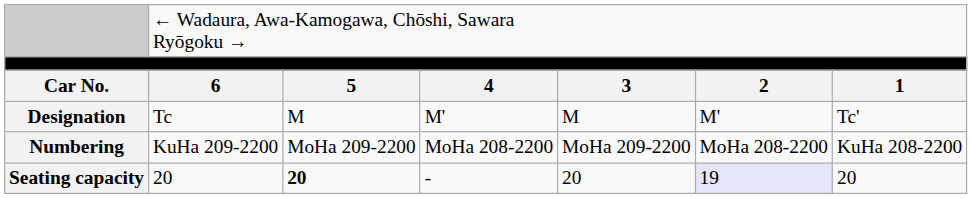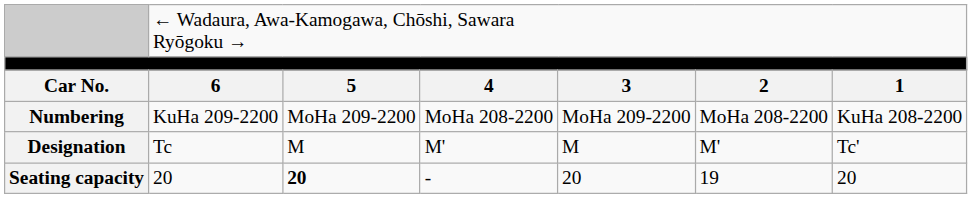 <table class="wikitable">
 <tr>
 <td style="background-color:#ccc;"> </td>
 <td colspan="6"><div>← Wadaura, Awa-Kamogawa, Chōshi, Sawara</div><div>Ryōgoku →</div></td>
 </tr>
 <tr style="line-height: 10px; background-color: #000000;">
 <td colspan="7" style="padding:0; border:0;"> </td>
 </tr>
 <tr>
 <th>Car No.</th>
 <th>6</th>
 <th>5</th>
 <th>4</th>
 <th>3</th>
 <th>2</th>
 <th>1</th>
 </tr>
 <tr>
+<th>Numbering</th>
+<td>KuHa 209-2200</td>
+<td>MoHa 209-2200</td>
+<td>MoHa 208-2200</td>
+<td>MoHa 209-2200</td>
+<td>MoHa 208-2200</td>
+<td>KuHa 208-2200</td>
+</tr>
+<tr>
 <th>Designation</th>
 <td>Tc</td>
 <td>M</td>
 <td>M'</td>
 <td>M</td>
 <td>M'</td>
 <td>Tc'</td>
 </tr>
 <tr>
-<th>Numbering</th>
-<td>KuHa 209-2200</td>
-<td>MoHa 209-2200</td>
-<td>MoHa 208-2200</td>
-<td>MoHa 209-2200</td>
-<td>MoHa 208-2200</td>
-<td>KuHa 208-2200</td>
-</tr>
-<tr>
 <th>Seating capacity</th>
 <td>20</td>
 <td><strong>20</strong></td>
 <td>-</td>
 <td>20</td>
-<td style="background: lavender;">19</td>
+<td>19</td>
 <td>20</td>
 </tr>
 </table>
